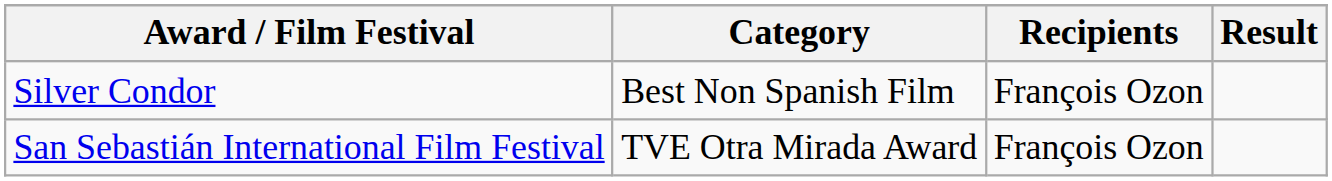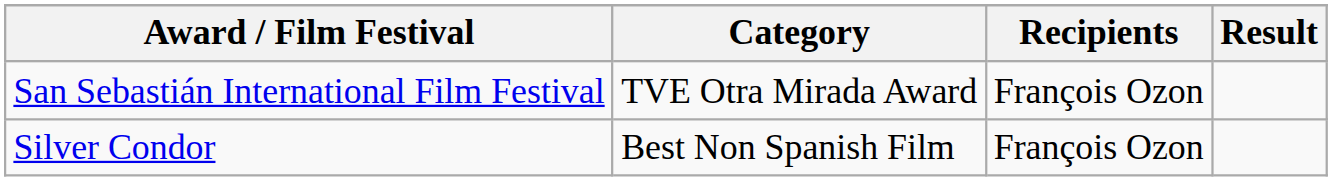 <table class="wikitable">
 <tr style="background:#ccc; text-align:center;">
 </tr>
 <tr style="background:#ccc; text-align:center;">
 <th>Award / Film Festival</th>
 <th>Category</th>
 <th>Recipients</th>
 <th>Result</th>
 </tr>
 <tr>
+<td><a href='#'>San Sebastián International Film Festival</a></td>
+<td>TVE Otra Mirada Award</td>
+<td>François Ozon</td>
+<td></td>
+</tr>
+<tr>
 <td><a href='#'>Silver Condor</a></td>
 <td>Best Non Spanish Film</td>
 <td>François Ozon</td>
 <td></td>
 </tr>
-<tr>
-<td><a href='#'>San Sebastián International Film Festival</a></td>
-<td>TVE Otra Mirada Award</td>
-<td>François Ozon</td>
-<td></td>
-</tr>
 </table>
